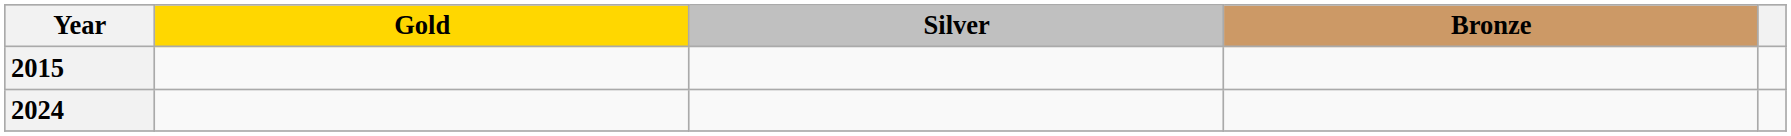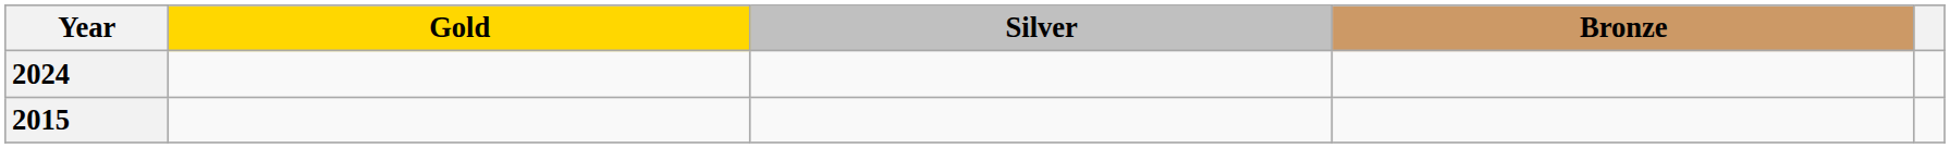 <table class="wikitable unsortable" style="text-align:left; width:85%">
 <tr>
 <th scope="col" style="text-align:center">Year</th>
 <td scope="col" style="text-align:center; width:30%; background:gold"><strong>Gold</strong></td>
 <td scope="col" style="text-align:center; width:30%; background:silver"><strong>Silver</strong></td>
 <td scope="col" style="text-align:center; width:30%; background:#c96"><strong>Bronze</strong></td>
 <th scope="col" style="text-align:center"></th>
 </tr>
 <tr>
+<th scope="row" style="text-align:left">2024</th>
+<td></td>
+<td></td>
+<td></td>
+<td></td>
+</tr>
+<tr>
 <th scope="row" style="text-align:left">2015</th>
 <td></td>
 <td></td>
 <td></td>
 <td></td>
 </tr>
-<tr>
-<th scope="row" style="text-align:left">2024</th>
-<td></td>
-<td></td>
-<td></td>
-<td></td>
-</tr>
 </table>
